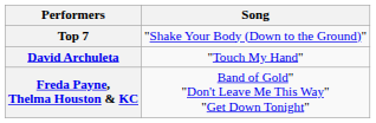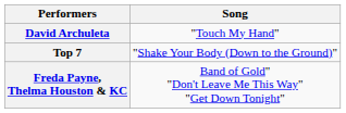 <table class="wikitable" style="text-align:center;">
 <tr>
 <th scope="col">Performers</th>
 <th scope="col">Song</th>
 </tr>
 <tr>
+<th scope="row"><a href='#'>David Archuleta</a></th>
+<td>"<a href='#'>Touch My Hand</a>"</td>
+</tr>
+<tr>
 <th scope="row">Top 7</th>
 <td>"<a href='#'>Shake Your Body (Down to the Ground)</a>"</td>
-</tr>
-<tr>
-<th scope="row"><a href='#'>David Archuleta</a></th>
-<td>"<a href='#'>Touch My Hand</a>"</td>
 </tr>
 <tr>
 <th scope="row"><a href='#'>Freda Payne</a>,<br><a href='#'>Thelma Houston</a> & <a href='#'>KC</a></th>
 <td><a href='#'>Band of Gold</a>"<br>"<a href='#'>Don't Leave Me This Way</a>"<br>"<a href='#'>Get Down Tonight</a>"</td>
 </tr>
 </table>
